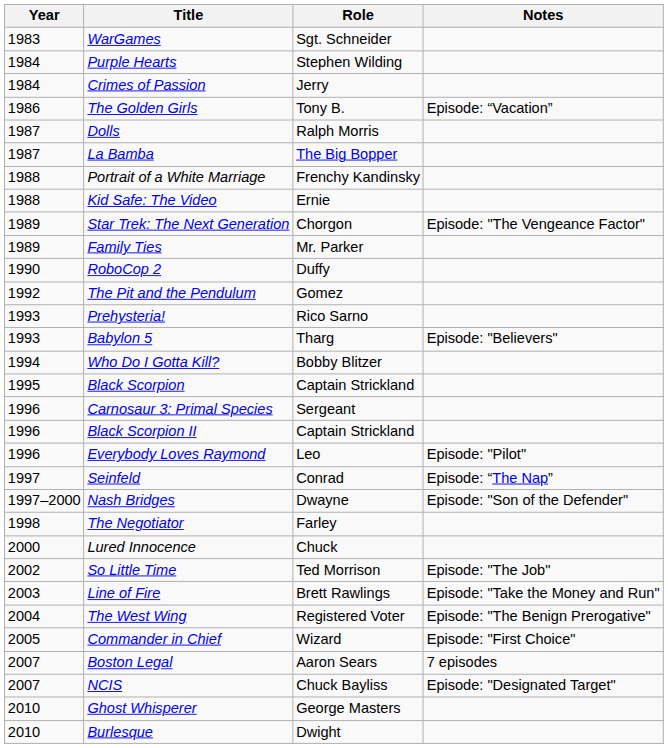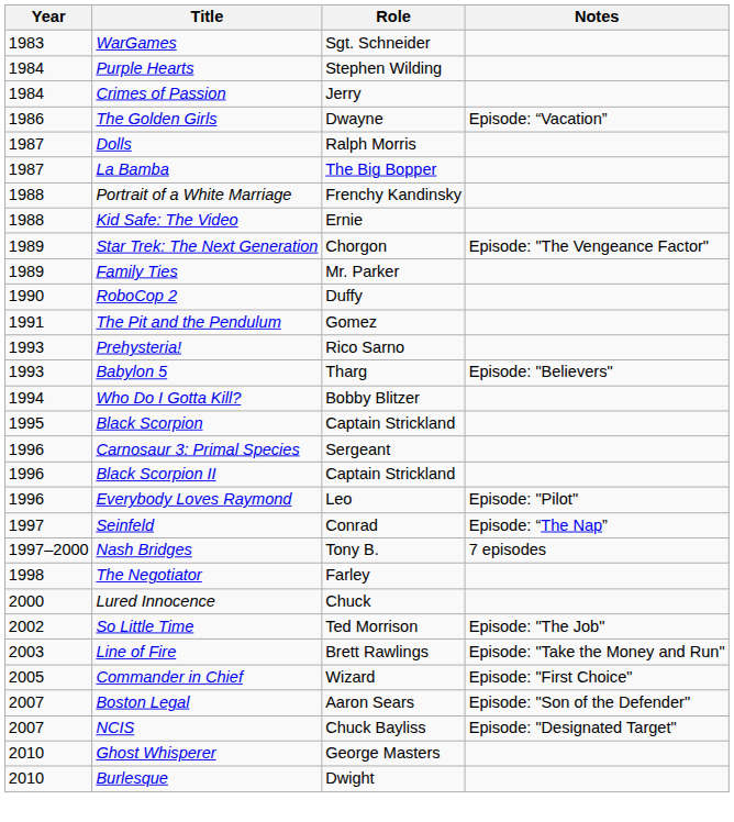 <table class="wikitable">
 <tr>
 <th>Year</th>
 <th>Title</th>
 <th>Role</th>
 <th>Notes</th>
 </tr>
 <tr>
 <td>1983</td>
 <td><em><a href='#'>WarGames</a></em></td>
 <td>Sgt. Schneider</td>
 <td></td>
 </tr>
 <tr>
 <td>1984</td>
 <td><em><a href='#'>Purple Hearts</a></em></td>
 <td>Stephen Wilding</td>
 <td></td>
 </tr>
 <tr>
 <td>1984</td>
 <td><em><a href='#'>Crimes of Passion</a></em></td>
 <td>Jerry</td>
 <td></td>
 </tr>
 <tr>
 <td>1986</td>
 <td><em><a href='#'>The Golden Girls</a></em></td>
-<td>Tony B.</td>
+<td>Dwayne</td>
 <td>Episode: “Vacation”</td>
 </tr>
 <tr>
 <td>1987</td>
 <td><em><a href='#'>Dolls</a></em></td>
 <td>Ralph Morris</td>
 <td></td>
 </tr>
 <tr>
 <td>1987</td>
 <td><em><a href='#'>La Bamba</a></em></td>
 <td><a href='#'>The Big Bopper</a></td>
 <td></td>
 </tr>
 <tr>
 <td>1988</td>
 <td><em>Portrait of a White Marriage</em></td>
 <td>Frenchy Kandinsky</td>
 <td></td>
 </tr>
 <tr>
 <td>1988</td>
 <td><em><a href='#'>Kid Safe: The Video</a></em></td>
 <td>Ernie</td>
 <td></td>
 </tr>
 <tr>
 <td>1989</td>
 <td><em><a href='#'>Star Trek: The Next Generation</a></em></td>
 <td>Chorgon</td>
 <td>Episode: "The Vengeance Factor"</td>
 </tr>
 <tr>
 <td>1989</td>
 <td><em><a href='#'>Family Ties</a></em></td>
 <td>Mr. Parker</td>
 <td></td>
 </tr>
 <tr>
 <td>1990</td>
 <td><em><a href='#'>RoboCop 2</a></em></td>
 <td>Duffy</td>
 <td></td>
 </tr>
 <tr>
-<td>1992</td>
+<td>1991</td>
 <td><em><a href='#'>The Pit and the Pendulum</a></em></td>
 <td>Gomez</td>
 <td></td>
 </tr>
 <tr>
 <td>1993</td>
 <td><em><a href='#'>Prehysteria!</a></em></td>
 <td>Rico Sarno</td>
 <td></td>
 </tr>
 <tr>
 <td>1993</td>
 <td><em><a href='#'>Babylon 5</a></em></td>
 <td>Tharg</td>
 <td>Episode: "Believers"</td>
 </tr>
 <tr>
 <td>1994</td>
 <td><em><a href='#'>Who Do I Gotta Kill?</a></em></td>
 <td>Bobby Blitzer</td>
 <td></td>
 </tr>
 <tr>
 <td>1995</td>
 <td><em><a href='#'>Black Scorpion</a></em></td>
 <td>Captain Strickland</td>
 <td></td>
 </tr>
 <tr>
 <td>1996</td>
 <td><em><a href='#'>Carnosaur 3: Primal Species</a></em></td>
 <td>Sergeant</td>
 <td></td>
 </tr>
 <tr>
 <td>1996</td>
 <td><em><a href='#'>Black Scorpion II</a></em></td>
 <td>Captain Strickland</td>
 <td></td>
 </tr>
 <tr>
 <td>1996</td>
 <td><em><a href='#'>Everybody Loves Raymond</a></em></td>
 <td>Leo</td>
 <td>Episode: "Pilot"</td>
 </tr>
 <tr>
 <td>1997</td>
 <td><em><a href='#'>Seinfeld</a></em></td>
 <td>Conrad</td>
 <td>Episode: “<a href='#'>The Nap</a>”</td>
 </tr>
 <tr>
 <td>1997–2000</td>
 <td><em><a href='#'>Nash Bridges</a></em></td>
-<td>Dwayne</td>
-<td>Episode: "Son of the Defender"</td>
+<td>Tony B.</td>
+<td>7 episodes</td>
 </tr>
 <tr>
 <td>1998</td>
 <td><em><a href='#'>The Negotiator</a></em></td>
 <td>Farley</td>
 <td></td>
 </tr>
 <tr>
 <td>2000</td>
 <td><em>Lured Innocence</em></td>
 <td>Chuck</td>
 <td></td>
 </tr>
 <tr>
 <td>2002</td>
 <td><em><a href='#'>So Little Time</a></em></td>
 <td>Ted Morrison</td>
 <td>Episode: "The Job"</td>
 </tr>
 <tr>
 <td>2003</td>
 <td><em><a href='#'>Line of Fire</a></em></td>
 <td>Brett Rawlings</td>
 <td>Episode: "Take the Money and Run"</td>
 </tr>
 <tr>
-<td>2004</td>
-<td><em><a href='#'>The West Wing</a></em></td>
-<td>Registered Voter</td>
-<td>Episode: "The Benign Prerogative"</td>
-</tr>
-<tr>
 <td>2005</td>
 <td><em><a href='#'>Commander in Chief</a></em></td>
 <td>Wizard</td>
 <td>Episode: "First Choice"</td>
 </tr>
 <tr>
 <td>2007</td>
 <td><em><a href='#'>Boston Legal</a></em></td>
 <td>Aaron Sears</td>
-<td>7 episodes</td>
+<td>Episode: "Son of the Defender"</td>
 </tr>
 <tr>
 <td>2007</td>
 <td><em><a href='#'>NCIS</a></em></td>
 <td>Chuck Bayliss</td>
 <td>Episode: "Designated Target"</td>
 </tr>
 <tr>
 <td>2010</td>
 <td><em><a href='#'>Ghost Whisperer</a></em></td>
 <td>George Masters</td>
 <td></td>
 </tr>
 <tr>
 <td>2010</td>
 <td><em><a href='#'>Burlesque</a></em></td>
 <td>Dwight</td>
 <td></td>
 </tr>
 </table>
